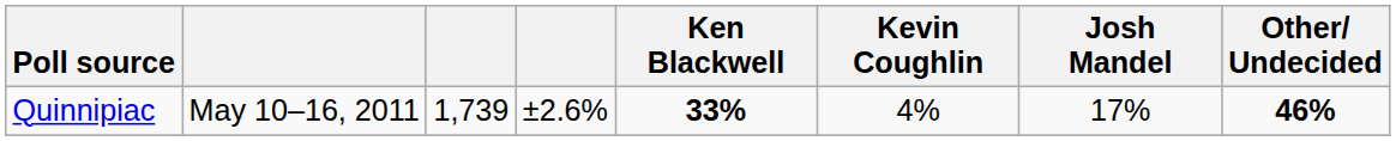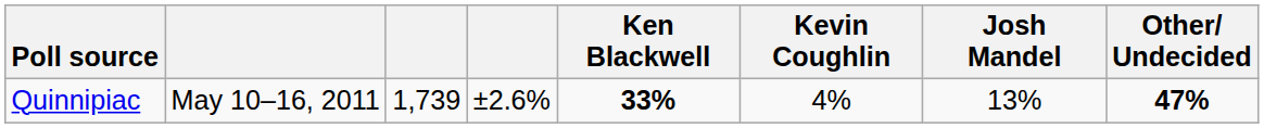 <table class="wikitable" style="text-align:center">
 <tr valign= bottom>
 <th>Poll source</th>
 <th></th>
 <th></th>
 <th></th>
 <th style="width:100px;">Ken<br>Blackwell</th>
 <th style="width:100px;">Kevin<br>Coughlin</th>
 <th style="width:100px;">Josh<br>Mandel</th>
 <th>Other/<br>Undecided</th>
 </tr>
 <tr>
 <td align=left><a href='#'>Quinnipiac</a></td>
 <td>May 10–16, 2011</td>
 <td>1,739</td>
 <td>±2.6%</td>
 <td><strong>33%</strong></td>
 <td>4%</td>
-<td>17%</td>
-<td><strong>46%</strong></td>
+<td>13%</td>
+<td><strong>47%</strong></td>
 </tr>
 </table>
